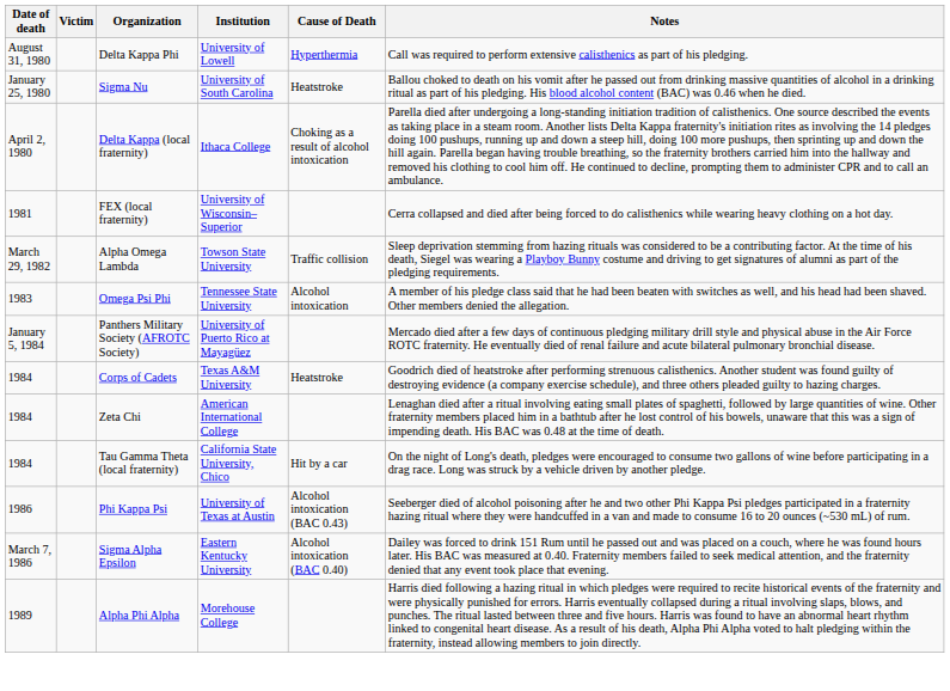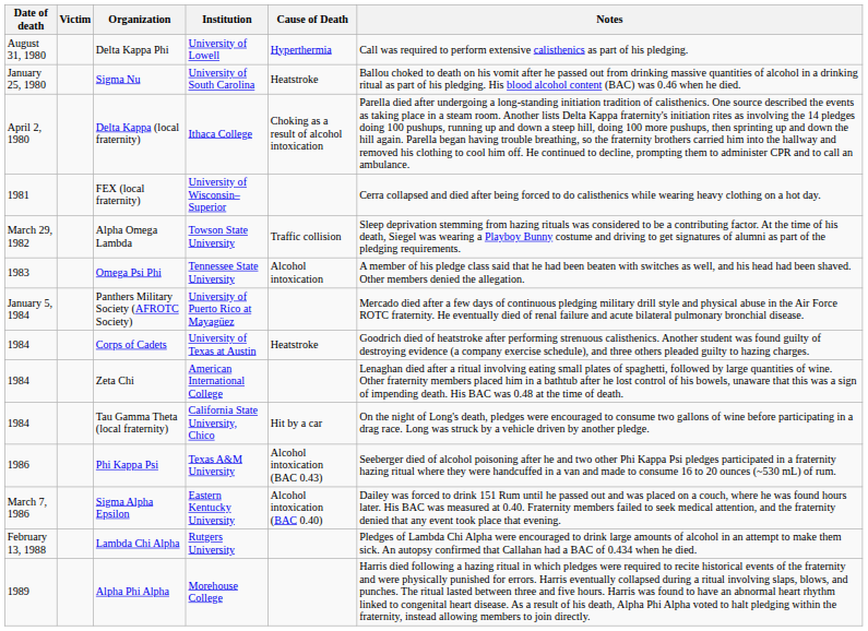 <table class="wikitable sortable">
 <tr>
 <th>Date of death</th>
 <th>Victim</th>
 <th>Organization</th>
 <th>Institution</th>
 <th>Cause of Death</th>
 <th>Notes</th>
 </tr>
 <tr ->
 <td>August 31, 1980</td>
 <td></td>
 <td>Delta Kappa Phi</td>
 <td><a href='#'>University of Lowell</a></td>
 <td><a href='#'>Hyperthermia</a></td>
 <td>Call was required to perform extensive <a href='#'>calisthenics</a> as part of his pledging.</td>
 </tr>
 <tr>
 <td>January 25, 1980</td>
 <td></td>
 <td><a href='#'>Sigma Nu</a></td>
 <td><a href='#'>University of South Carolina</a></td>
 <td>Heatstroke</td>
 <td>Ballou choked to death on his vomit after he passed out from drinking massive quantities of alcohol in a drinking ritual as part of his pledging. His <a href='#'>blood alcohol content</a> (BAC) was 0.46 when he died.</td>
 </tr>
 <tr>
 <td>April 2, 1980</td>
 <td></td>
 <td><a href='#'>Delta Kappa</a> (local fraternity)</td>
 <td><a href='#'>Ithaca College</a></td>
 <td>Choking as a result of alcohol intoxication</td>
 <td>Parella died after undergoing a long-standing initiation tradition of calisthenics. One source described the events as taking place in a steam room. Another lists Delta Kappa fraternity's initiation rites as involving the 14 pledges doing 100 pushups, running up and down a steep hill, doing 100 more pushups, then sprinting up and down the hill again. Parella began having trouble breathing, so the fraternity brothers carried him into the hallway and removed his clothing to cool him off. He continued to decline, prompting them to administer CPR and to call an ambulance.</td>
 </tr>
 <tr>
 <td>1981</td>
 <td></td>
 <td>FEX (local fraternity)</td>
 <td><a href='#'>University of Wisconsin–Superior</a></td>
 <td></td>
 <td>Cerra collapsed and died after being forced to do calisthenics while wearing heavy clothing on a hot day.</td>
 </tr>
 <tr>
 <td>March 29, 1982</td>
 <td></td>
 <td>Alpha Omega Lambda</td>
 <td><a href='#'>Towson State University</a></td>
 <td>Traffic collision</td>
 <td>Sleep deprivation stemming from hazing rituals was considered to be a contributing factor. At the time of his death, Siegel was wearing a <a href='#'>Playboy Bunny</a> costume and driving to get signatures of alumni as part of the pledging requirements.</td>
 </tr>
 <tr>
 <td>1983</td>
 <td></td>
 <td><a href='#'>Omega Psi Phi</a></td>
 <td><a href='#'>Tennessee State University</a></td>
 <td>Alcohol intoxication</td>
 <td>A member of his pledge class said that he had been beaten with switches as well, and his head had been shaved. Other members denied the allegation.</td>
 </tr>
 <tr>
 <td>January 5, 1984</td>
 <td></td>
 <td>Panthers Military Society (<a href='#'>AFROTC</a> Society)</td>
 <td><a href='#'>University of Puerto Rico at Mayagüez</a></td>
 <td></td>
 <td>Mercado died after a few days of continuous pledging military drill style and physical abuse in the Air Force ROTC fraternity.  He eventually died of renal failure and acute bilateral pulmonary bronchial disease.<br></td>
 </tr>
 <tr>
 <td>1984</td>
 <td></td>
 <td><a href='#'>Corps of Cadets</a></td>
-<td><a href='#'>Texas A&M University</a></td>
+<td><a href='#'>University of Texas at Austin</a></td>
 <td>Heatstroke</td>
 <td>Goodrich died of heatstroke after performing strenuous calisthenics. Another student was found guilty of destroying evidence (a company exercise schedule), and three others pleaded guilty to hazing charges.</td>
 </tr>
 <tr>
 <td>1984</td>
 <td></td>
 <td>Zeta Chi</td>
 <td><a href='#'>American International College</a></td>
 <td></td>
 <td>Lenaghan died after a ritual involving eating small plates of spaghetti, followed by large quantities of wine. Other fraternity members placed him in a bathtub after he lost control of his bowels, unaware that this was a sign of impending death. His BAC was 0.48 at the time of death.</td>
 </tr>
 <tr>
 <td>1984</td>
 <td></td>
 <td>Tau Gamma Theta (local fraternity)</td>
 <td><a href='#'>California State University, Chico</a></td>
 <td>Hit by a car</td>
 <td>On the night of Long's death, pledges were encouraged to consume two gallons of wine before participating in a drag race. Long was struck by a vehicle driven by another pledge.</td>
 </tr>
 <tr>
 <td>1986</td>
 <td></td>
 <td><a href='#'>Phi Kappa Psi</a></td>
-<td><a href='#'>University of Texas at Austin</a></td>
+<td><a href='#'>Texas A&M University</a></td>
 <td>Alcohol intoxication<br>(BAC 0.43)</td>
 <td>Seeberger died of alcohol poisoning after he and two other Phi Kappa Psi pledges participated in a fraternity hazing ritual where they were handcuffed in a van and made to consume 16 to 20 ounces (~530 mL) of rum.</td>
 </tr>
 <tr>
 <td>March 7, 1986</td>
 <td></td>
 <td><a href='#'>Sigma Alpha Epsilon</a></td>
 <td><a href='#'>Eastern Kentucky University</a></td>
 <td>Alcohol intoxication<br>(<a href='#'>BAC</a> 0.40)</td>
 <td>Dailey was forced to drink 151 Rum until he passed out and was placed on a couch, where he was found hours later. His BAC was measured at 0.40. Fraternity members failed to seek medical attention, and the fraternity denied that any event took place that evening.</td>
 </tr>
 <tr>
+<td>February 13, 1988</td>
+<td></td>
+<td><a href='#'>Lambda Chi Alpha</a></td>
+<td><a href='#'>Rutgers University</a></td>
+<td></td>
+<td>Pledges of Lambda Chi Alpha were encouraged to drink large amounts of alcohol in an attempt to make them sick. An autopsy confirmed that Callahan had a BAC of 0.434 when he died.</td>
+</tr>
+<tr>
 <td>1989</td>
 <td></td>
 <td><a href='#'>Alpha Phi Alpha</a></td>
 <td><a href='#'>Morehouse College</a></td>
 <td></td>
 <td>Harris died following a hazing ritual in which pledges were required to recite historical events of the fraternity and were physically punished for errors. Harris eventually collapsed during a ritual involving slaps, blows, and punches. The ritual lasted between three and five hours. Harris was found to have an abnormal heart rhythm linked to congenital heart disease. As a result of his death, Alpha Phi Alpha voted to halt pledging within the fraternity, instead allowing members to join directly.</td>
 </tr>
 </table>
